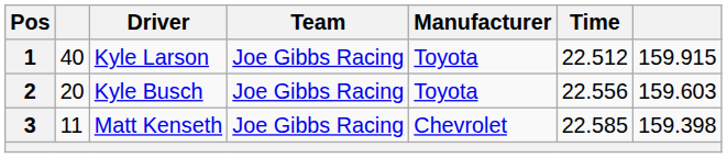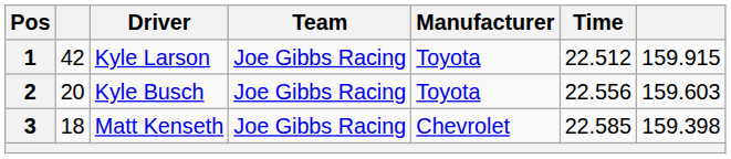 <table class="wikitable" style="font-size:95%">
 <tr>
 <th>Pos</th>
 <th></th>
 <th>Driver</th>
 <th>Team</th>
 <th>Manufacturer</th>
 <th>Time</th>
 <th></th>
 </tr>
 <tr>
 <th>1</th>
-<td>40</td>
+<td>42</td>
 <td><a href='#'>Kyle Larson</a></td>
 <td><a href='#'>Joe Gibbs Racing</a></td>
 <td><a href='#'>Toyota</a></td>
 <td>22.512</td>
 <td>159.915</td>
 </tr>
 <tr>
 <th>2</th>
 <td>20</td>
 <td><a href='#'>Kyle Busch</a></td>
 <td><a href='#'>Joe Gibbs Racing</a></td>
 <td><a href='#'>Toyota</a></td>
 <td>22.556</td>
 <td>159.603</td>
 </tr>
 <tr>
 <th>3</th>
-<td>11</td>
+<td>18</td>
 <td><a href='#'>Matt Kenseth</a></td>
 <td><a href='#'>Joe Gibbs Racing</a></td>
 <td><a href='#'>Chevrolet</a></td>
 <td>22.585</td>
 <td>159.398</td>
 </tr>
 <tr>
 <th colspan="7"></th>
 </tr>
 </table>
